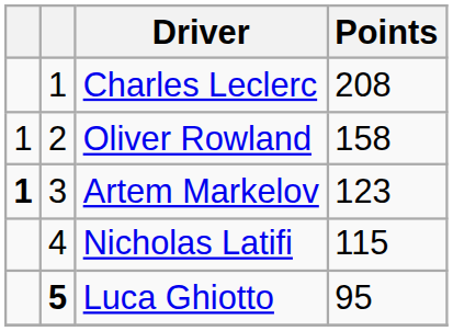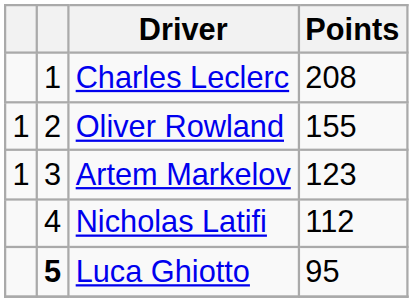 <table class="wikitable" style="font-size: 85%;">
 <tr>
 <th></th>
 <th></th>
 <th>Driver</th>
 <th>Points</th>
 </tr>
 <tr>
 <td></td>
 <td align="center">1</td>
 <td> <a href='#'>Charles Leclerc</a></td>
 <td>208</td>
 </tr>
 <tr>
 <td> 1</td>
 <td align="center">2</td>
 <td> <a href='#'>Oliver Rowland</a></td>
-<td>158</td>
+<td>155</td>
 </tr>
 <tr>
-<td><strong> 1</strong></td>
+<td> 1</td>
 <td align="center">3</td>
 <td> <a href='#'>Artem Markelov</a></td>
 <td>123</td>
 </tr>
 <tr>
 <td></td>
 <td align="center">4</td>
 <td> <a href='#'>Nicholas Latifi</a></td>
-<td>115</td>
+<td>112</td>
 </tr>
 <tr>
 <td></td>
 <td align="center"><strong>5</strong></td>
 <td> <a href='#'>Luca Ghiotto</a></td>
 <td>95</td>
 </tr>
 <tr>
 </tr>
 </table>
